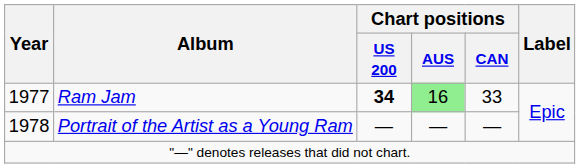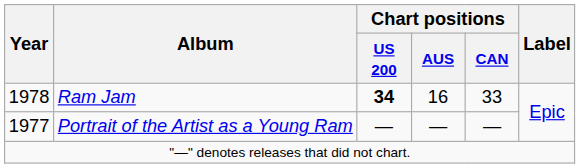 <table class="wikitable" style="text-align:center;">
 <tr>
 <th rowspan="2">Year</th>
 <th rowspan="2">Album</th>
 <th colspan="3">Chart positions</th>
 <th rowspan="2">Label</th>
 </tr>
 <tr>
 <th width="40"><small><a href='#'>US 200</a></small><br></th>
 <th width="40"><small><a href='#'>AUS</a></small><br></th>
 <th width="40"><small><a href='#'>CAN</a></small><br></th>
 </tr>
 <tr>
-<td rowspan="1">1977</td>
+<td rowspan="1">1978</td>
 <td align="left"><em><a href='#'>Ram Jam</a></em></td>
 <td><strong>34</strong></td>
-<td style="background: lightgreen;">16</td>
+<td>16</td>
 <td>33</td>
 <td rowspan="2"><a href='#'>Epic</a></td>
 </tr>
 <tr>
-<td rowspan="1">1978</td>
+<td rowspan="1">1977</td>
 <td align="left"><em><a href='#'>Portrait of the Artist as a Young Ram</a></em></td>
 <td>—</td>
 <td>—</td>
 <td>—</td>
 </tr>
 <tr>
 <td colspan="6" style="text-align:center; font-size:9pt;">"—" denotes releases that did not chart.</td>
 </tr>
 </table>
